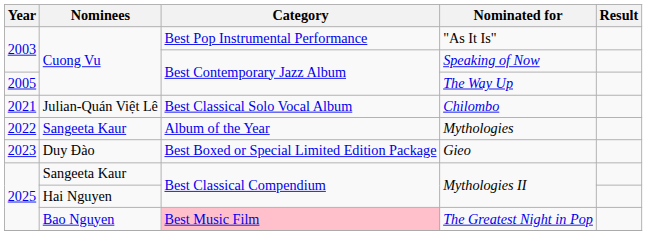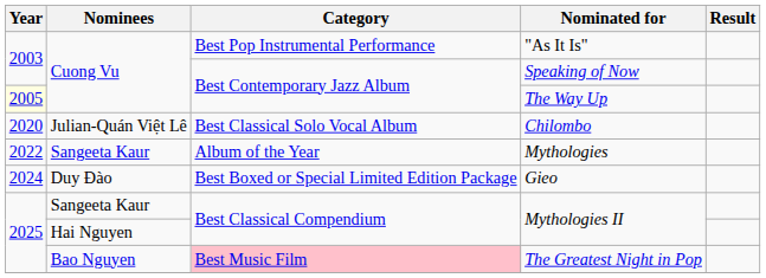 <table class="wikitable">
 <tr>
 <th>Year</th>
 <th>Nominees</th>
 <th>Category</th>
 <th>Nominated for</th>
 <th>Result</th>
 </tr>
 <tr>
 <td rowspan=2><a href='#'>2003</a></td>
 <td rowspan=3><a href='#'>Cuong Vu</a></td>
 <td><a href='#'>Best Pop Instrumental Performance</a></td>
 <td>"As It Is"</td>
 <td></td>
 </tr>
 <tr>
 <td rowspan=2><a href='#'>Best Contemporary Jazz Album</a></td>
 <td><em><a href='#'>Speaking of Now</a></em></td>
 <td></td>
 </tr>
 <tr>
-<td><a href='#'>2005</a></td>
+<td style="background: lightyellow;"><a href='#'>2005</a></td>
 <td><em><a href='#'>The Way Up</a></em></td>
 <td></td>
 </tr>
 <tr>
-<td><a href='#'>2021</a></td>
+<td><a href='#'>2020</a></td>
 <td>Julian-Quán Việt Lê</td>
 <td><a href='#'>Best Classical Solo Vocal Album</a></td>
 <td><em><a href='#'>Chilombo</a></em></td>
 <td></td>
 </tr>
 <tr>
 <td><a href='#'>2022</a></td>
 <td><a href='#'>Sangeeta Kaur</a></td>
 <td><a href='#'>Album of the Year</a></td>
 <td><em>Mythologies</em></td>
 <td></td>
 </tr>
 <tr>
-<td><a href='#'>2023</a></td>
+<td><a href='#'>2024</a></td>
 <td>Duy Đào</td>
 <td><a href='#'>Best Boxed or Special Limited Edition Package</a></td>
 <td><em>Gieo</em></td>
 <td></td>
 </tr>
 <tr>
 <td rowspan="3"><a href='#'>2025</a></td>
 <td>Sangeeta Kaur</td>
 <td rowspan="2"><a href='#'>Best Classical Compendium</a></td>
 <td rowspan="2"><em>Mythologies II</em></td>
 <td></td>
 </tr>
 <tr>
 <td>Hai Nguyen</td>
 <td></td>
 </tr>
 <tr>
 <td><a href='#'>Bao Nguyen</a></td>
 <td style="background: pink;"><a href='#'>Best Music Film</a></td>
 <td><em><a href='#'>The Greatest Night in Pop</a></em></td>
 <td></td>
 </tr>
 <tr>
 </tr>
 </table>
